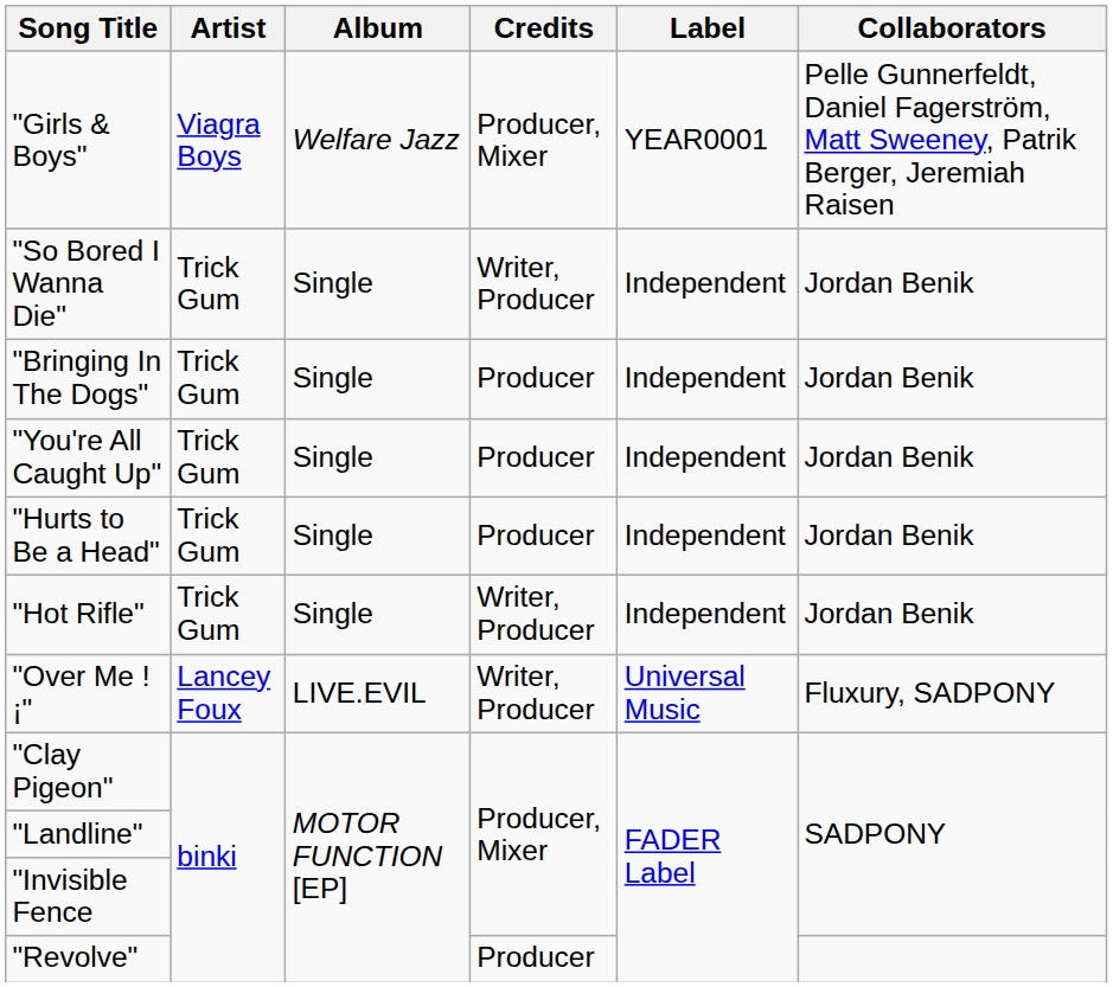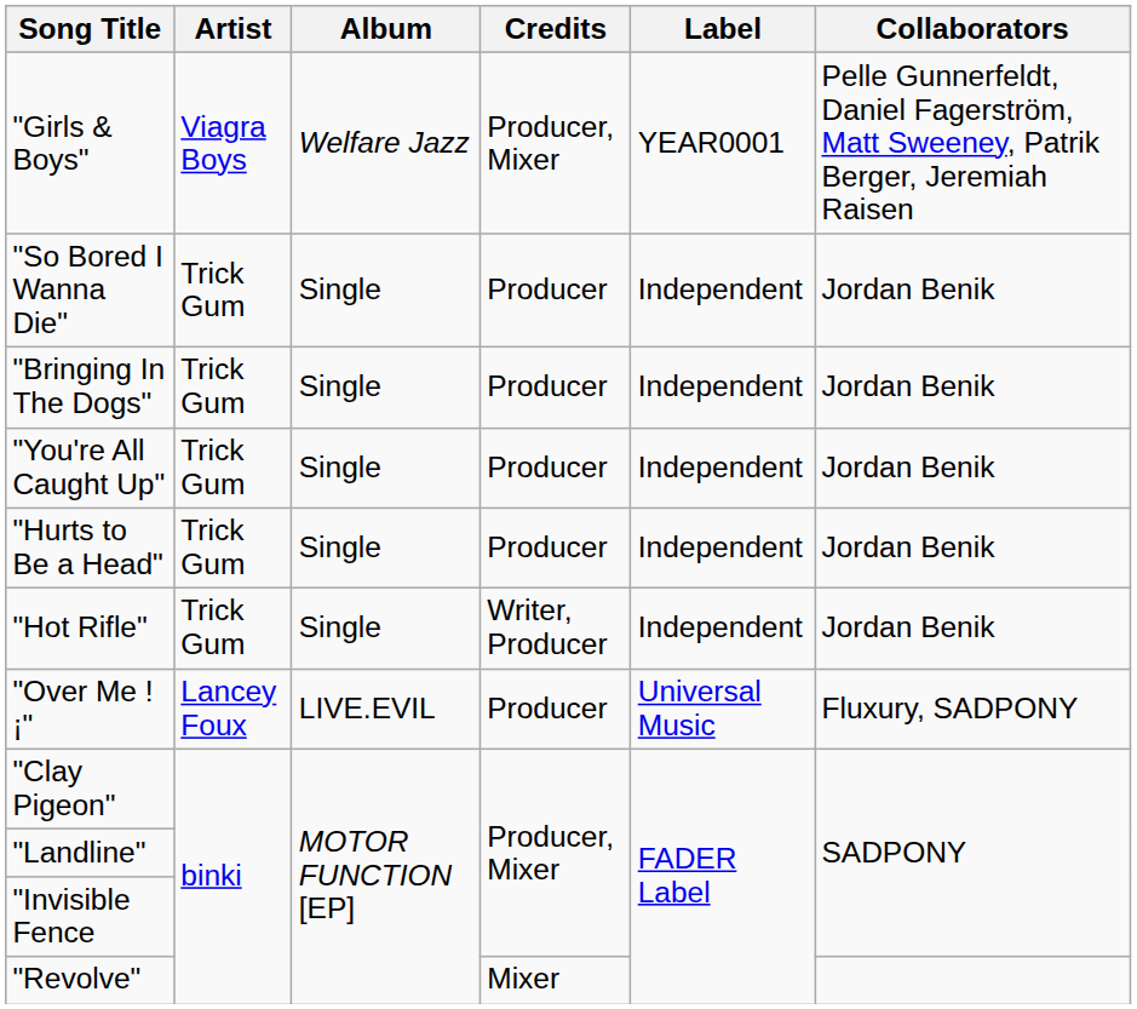 <table class="wikitable">
 <tr>
 <th>Song Title</th>
 <th>Artist</th>
 <th>Album</th>
 <th>Credits</th>
 <th>Label</th>
 <th>Collaborators</th>
 </tr>
 <tr>
 <td>"Girls & Boys"</td>
 <td><a href='#'>Viagra Boys</a></td>
 <td><em>Welfare Jazz</em></td>
 <td>Producer, Mixer</td>
 <td>YEAR0001</td>
 <td>Pelle Gunnerfeldt, Daniel Fagerström, <a href='#'>Matt Sweeney</a>, Patrik Berger, Jeremiah Raisen</td>
 </tr>
 <tr>
 <td>"So Bored I Wanna Die"</td>
 <td>Trick Gum</td>
 <td>Single</td>
-<td>Writer, Producer</td>
+<td>Producer</td>
 <td>Independent</td>
 <td>Jordan Benik</td>
 </tr>
 <tr>
 <td>"Bringing In The Dogs"</td>
 <td>Trick Gum</td>
 <td>Single</td>
 <td>Producer</td>
 <td>Independent</td>
 <td>Jordan Benik</td>
 </tr>
 <tr>
 <td>"You're All Caught Up"</td>
 <td>Trick Gum</td>
 <td>Single</td>
 <td>Producer</td>
 <td>Independent</td>
 <td>Jordan Benik</td>
 </tr>
 <tr>
 <td>"Hurts to Be a Head"</td>
 <td>Trick Gum</td>
 <td>Single</td>
 <td>Producer</td>
 <td>Independent</td>
 <td>Jordan Benik</td>
 </tr>
 <tr>
 <td>"Hot Rifle"</td>
 <td>Trick Gum</td>
 <td>Single</td>
 <td>Writer, Producer</td>
 <td>Independent</td>
 <td>Jordan Benik</td>
 </tr>
 <tr>
 <td>"Over Me !¡"</td>
 <td><a href='#'>Lancey Foux</a></td>
 <td>LIVE.EVIL</td>
-<td>Writer, Producer</td>
+<td>Producer</td>
 <td><a href='#'>Universal Music</a></td>
 <td>Fluxury, SADPONY</td>
 </tr>
 <tr>
 <td>"Clay Pigeon"</td>
 <td rowspan="4"><a href='#'>binki</a></td>
 <td rowspan="4"><em>MOTOR FUNCTION</em> [EP]</td>
 <td rowspan="3">Producer, Mixer</td>
 <td rowspan="4"><a href='#'>FADER Label</a></td>
 <td rowspan="3">SADPONY</td>
 </tr>
 <tr>
 <td>"Landline"</td>
 </tr>
 <tr>
 <td>"Invisible Fence</td>
 </tr>
 <tr>
 <td>"Revolve"</td>
-<td>Producer</td>
+<td>Mixer</td>
 <td></td>
 </tr>
 </table>
